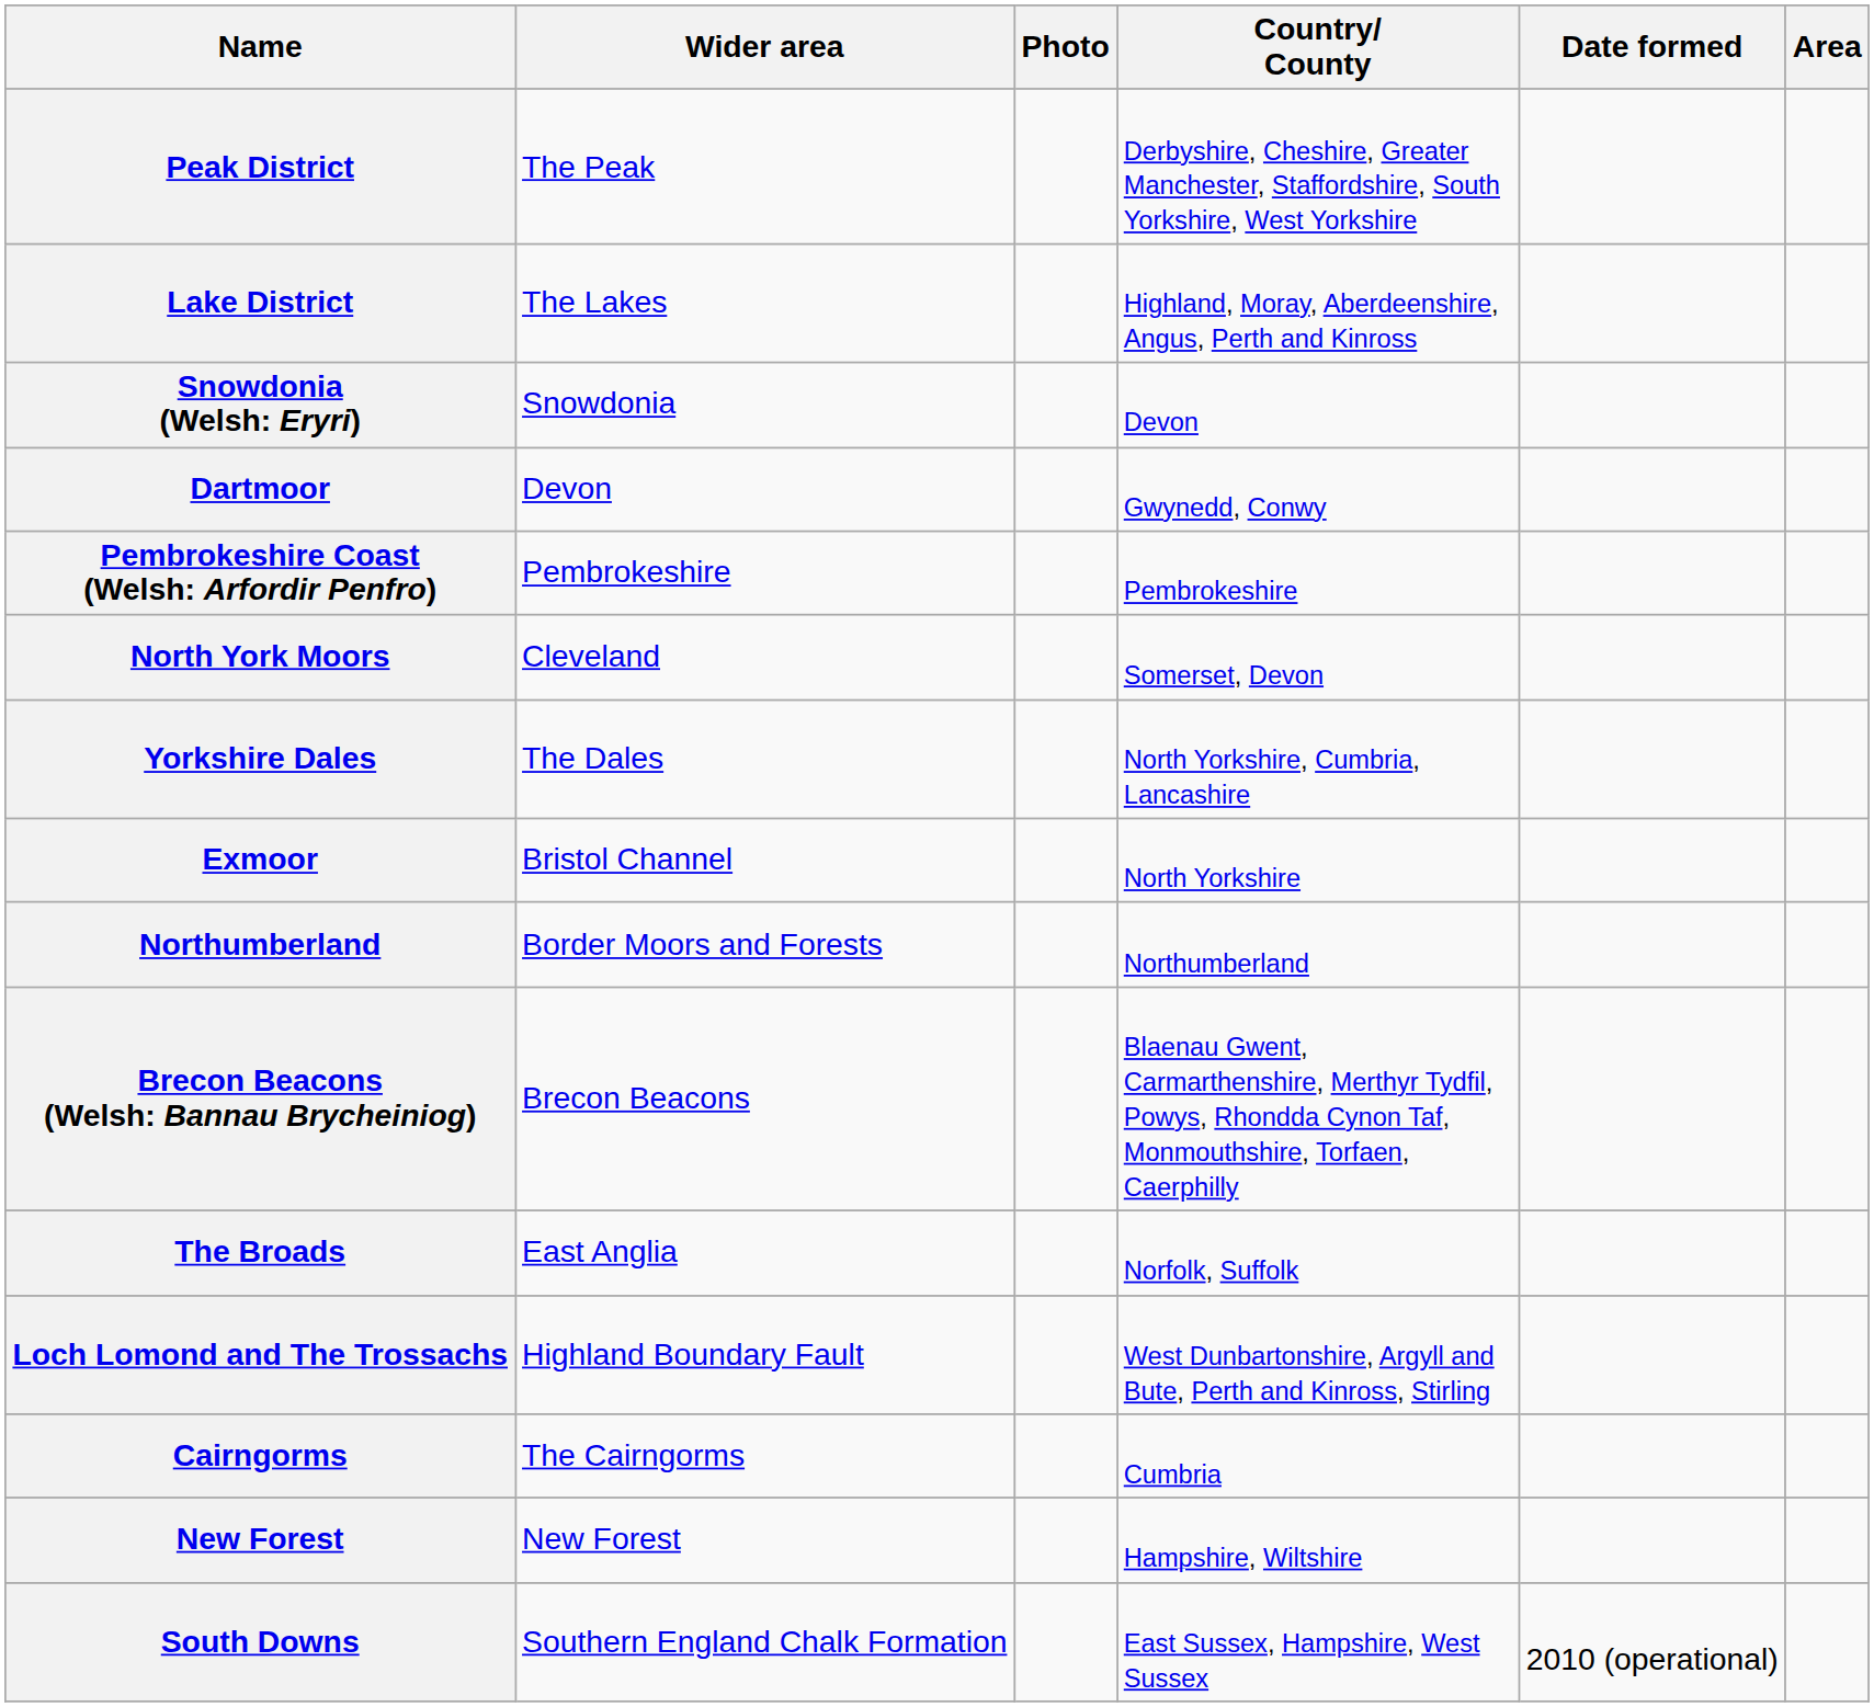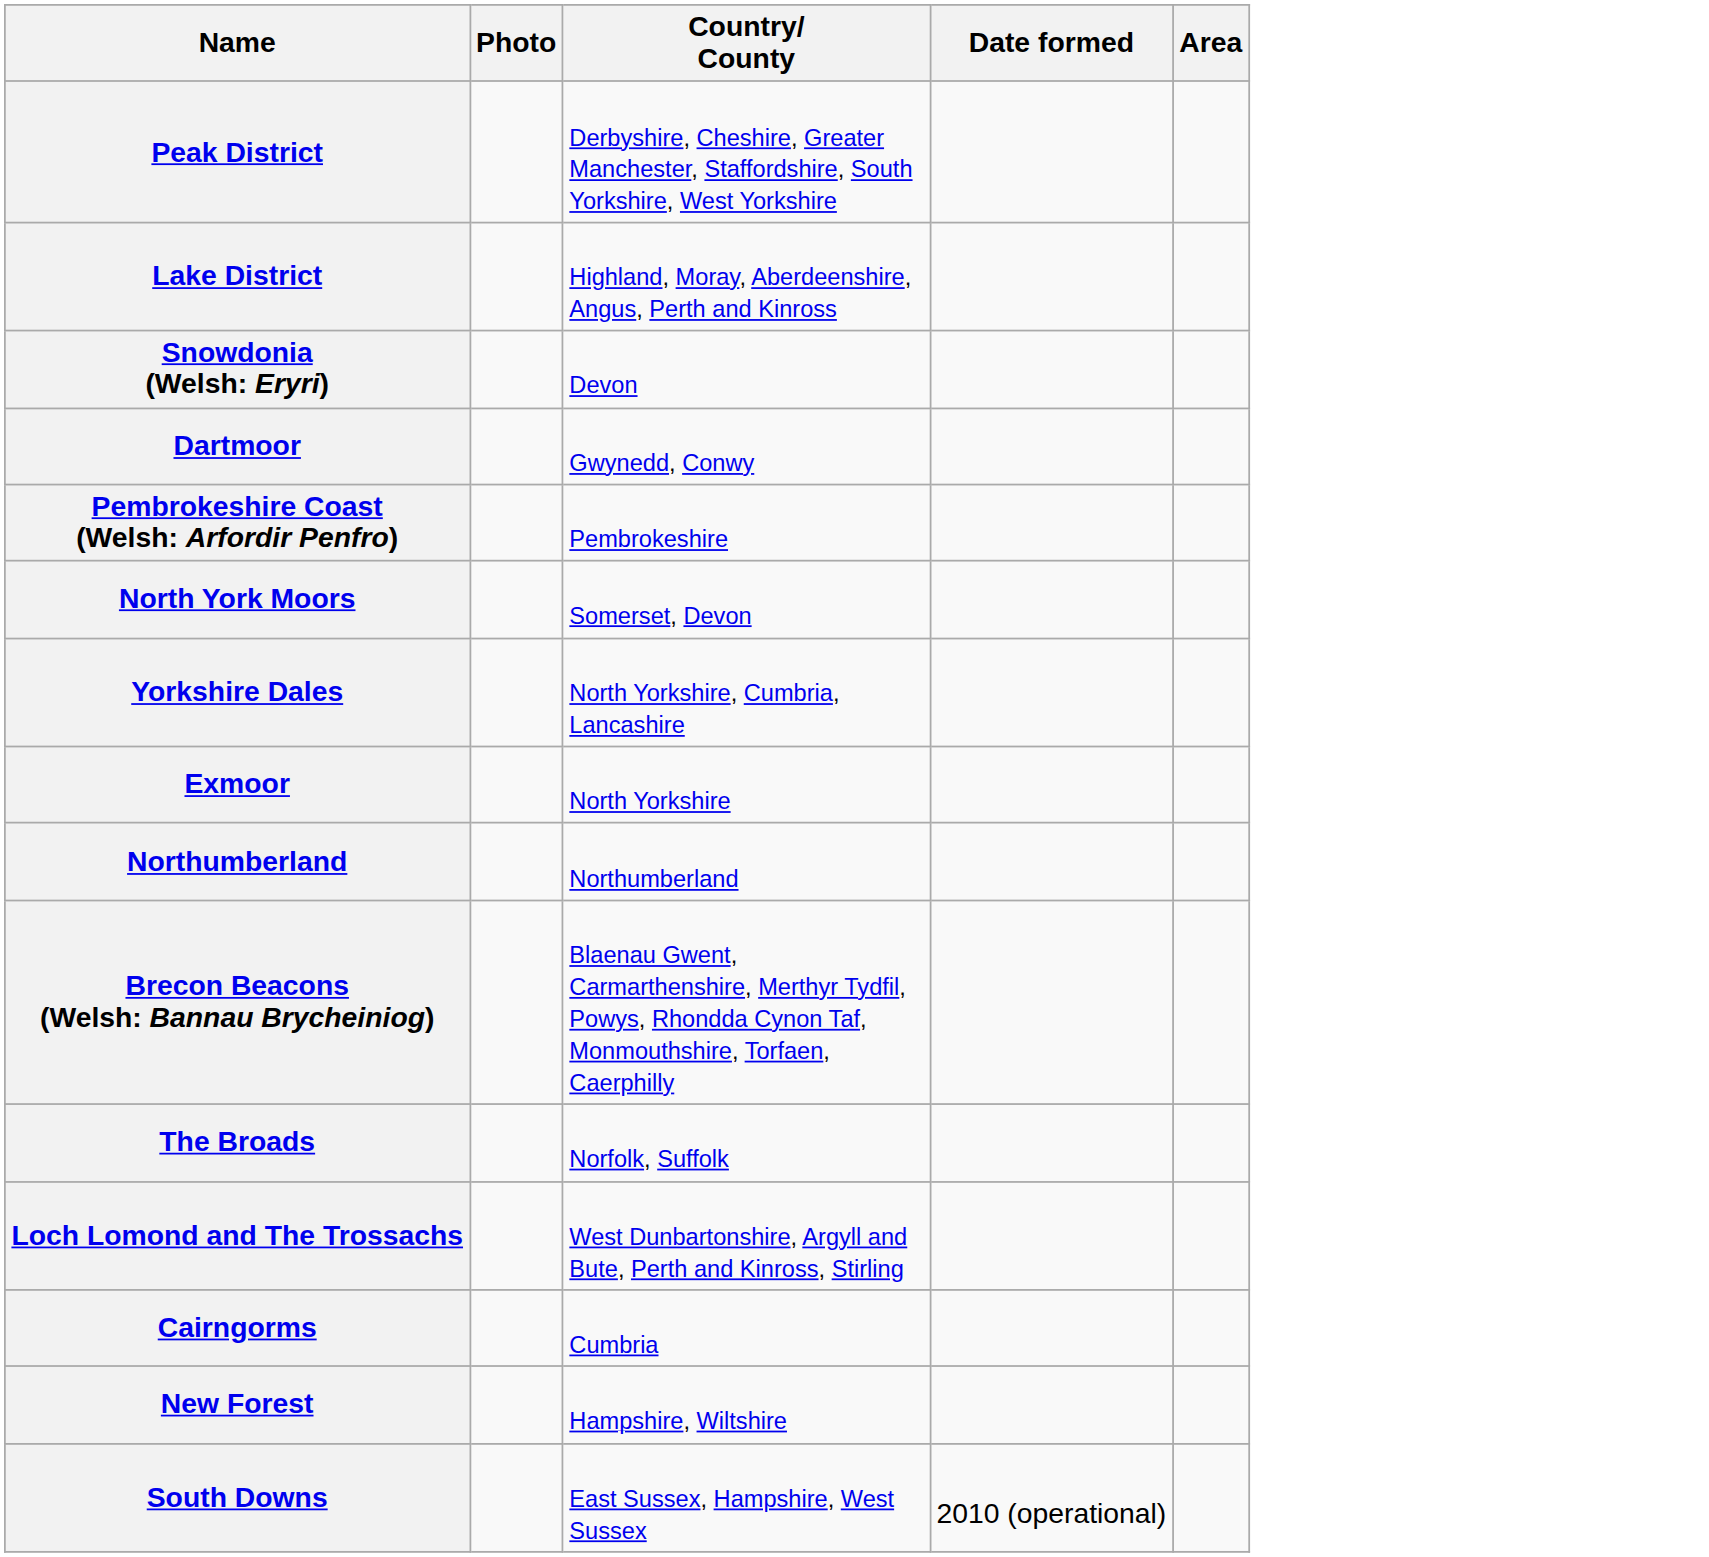 <table class="wikitable sortable plainrowheaders">
 <tr>
 <th scope="col">Name</th>
-<th scope="col">Wider area</th>
 <th scope="col" class="unsortable">Photo</th>
 <th width=200>Country/<br>County</th>
 <th scope="col">Date formed</th>
 <th scope="col">Area</th>
 </tr>
 <tr>
 <th scope="row"><a href='#'>Peak District</a></th>
-<td><a href='#'>The Peak</a></td>
 <td></td>
 <td><br><small><a href='#'>Derbyshire</a>, <a href='#'>Cheshire</a>, <a href='#'>Greater Manchester</a>, <a href='#'>Staffordshire</a>, <a href='#'>South Yorkshire</a>, <a href='#'>West Yorkshire</a><br></small></td>
 <td></td>
 <td></td>
 </tr>
 <tr>
 <th scope="row"><a href='#'>Lake District</a></th>
-<td><a href='#'>The Lakes</a></td>
 <td></td>
 <td><br><small><a href='#'>Highland</a>, <a href='#'>Moray</a>, <a href='#'>Aberdeenshire</a>, <a href='#'>Angus</a>, <a href='#'>Perth and Kinross</a><br></small></td>
 <td></td>
 <td></td>
 </tr>
 <tr>
 <th scope="row"><a href='#'>Snowdonia</a><br>(Welsh: <em>Eryri</em>)</th>
-<td><a href='#'>Snowdonia</a></td>
 <td></td>
 <td><br><small><a href='#'>Devon</a><br></small></td>
 <td></td>
 <td></td>
 </tr>
 <tr>
 <th scope="row"><a href='#'>Dartmoor</a></th>
-<td><a href='#'>Devon</a></td>
 <td></td>
 <td><small><br><a href='#'>Gwynedd</a>, <a href='#'>Conwy</a><br></small></td>
 <td></td>
 <td></td>
 </tr>
 <tr>
 <th scope="row"><a href='#'>Pembrokeshire Coast</a><br> (Welsh: <em>Arfordir Penfro</em>)</th>
-<td><a href='#'>Pembrokeshire</a></td>
 <td></td>
 <td><br><small><a href='#'>Pembrokeshire</a><br></small></td>
 <td></td>
 <td></td>
 </tr>
 <tr>
 <th scope="row"><a href='#'>North York Moors</a></th>
-<td><a href='#'>Cleveland</a></td>
 <td></td>
 <td><br><small><a href='#'>Somerset</a>, <a href='#'>Devon</a><br></small></td>
 <td></td>
 <td></td>
 </tr>
 <tr>
 <th scope="row"><a href='#'>Yorkshire Dales</a></th>
-<td><a href='#'>The Dales</a></td>
 <td></td>
 <td><br><small><a href='#'>North Yorkshire</a>, <a href='#'>Cumbria</a>, <a href='#'>Lancashire</a><br></small></td>
 <td></td>
 <td></td>
 </tr>
 <tr>
 <th scope="row"><a href='#'>Exmoor</a></th>
-<td><a href='#'>Bristol Channel</a></td>
 <td></td>
 <td><br><small><a href='#'>North Yorkshire</a><br></small></td>
 <td></td>
 <td></td>
 </tr>
 <tr>
 <th scope="row"><a href='#'>Northumberland</a></th>
-<td><a href='#'>Border Moors and Forests</a></td>
 <td></td>
 <td><br><small><a href='#'>Northumberland</a><br></small></td>
 <td></td>
 <td></td>
 </tr>
 <tr>
 <th scope="row"><a href='#'>Brecon Beacons</a><br>(Welsh: <em>Bannau Brycheiniog</em>)</th>
-<td><a href='#'>Brecon Beacons</a></td>
 <td></td>
 <td><br><small><a href='#'>Blaenau Gwent</a>, <a href='#'>Carmarthenshire</a>, <a href='#'>Merthyr Tydfil</a>, <a href='#'>Powys</a>, <a href='#'>Rhondda Cynon Taf</a>, <a href='#'>Monmouthshire</a>, <a href='#'>Torfaen</a>, <a href='#'>Caerphilly</a><br></small></td>
 <td></td>
 <td></td>
 </tr>
 <tr>
 <th scope="row"><a href='#'>The Broads</a></th>
-<td><a href='#'>East Anglia</a></td>
 <td></td>
 <td><br><small><a href='#'>Norfolk</a>, <a href='#'>Suffolk</a><br></small></td>
 <td></td>
 <td></td>
 </tr>
 <tr>
 <th scope="row"><a href='#'>Loch Lomond and The Trossachs</a></th>
-<td><a href='#'>Highland Boundary Fault</a></td>
 <td></td>
 <td><br><small><a href='#'>West Dunbartonshire</a>, <a href='#'>Argyll and Bute</a>, <a href='#'>Perth and Kinross</a>, <a href='#'>Stirling</a><br></small></td>
 <td></td>
 <td></td>
 </tr>
 <tr>
 <th scope="row"><a href='#'>Cairngorms</a></th>
-<td><a href='#'>The Cairngorms</a></td>
 <td></td>
 <td><br><small><a href='#'>Cumbria</a><br></small></td>
 <td></td>
 <td></td>
 </tr>
 <tr>
 <th scope="row"><a href='#'>New Forest</a></th>
-<td><a href='#'>New Forest</a></td>
 <td></td>
 <td><br><small><a href='#'>Hampshire</a>, <a href='#'>Wiltshire</a><br></small></td>
 <td></td>
 <td></td>
 </tr>
 <tr />
 <th scope="row"><a href='#'>South Downs</a></th>
-<td><a href='#'>Southern England Chalk Formation</a></td>
 <td></td>
 <td><br><small><a href='#'>East Sussex</a>, <a href='#'>Hampshire</a>, <a href='#'>West Sussex</a><br></small></td>
 <td><br>2010 (operational)</td>
 <td></td>
 </tr>
 </table>
